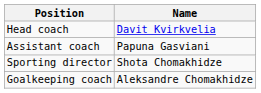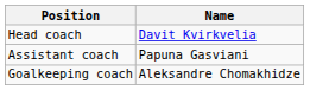 <table class="wikitable" style="text-align: left; font-size: 100%;">
 <tr>
 <th>Position</th>
 <th>Name</th>
 </tr>
 <tr>
 <td>Head coach</td>
 <td><a href='#'>Davit Kvirkvelia</a></td>
 </tr>
 <tr>
 <td>Assistant coach</td>
 <td>Papuna Gasviani</td>
 </tr>
 <tr>
-<td>Sporting director</td>
-<td>Shota Chomakhidze</td>
-</tr>
-<tr>
 <td>Goalkeeping coach</td>
 <td>Aleksandre Chomakhidze</td>
 </tr>
 </table>
